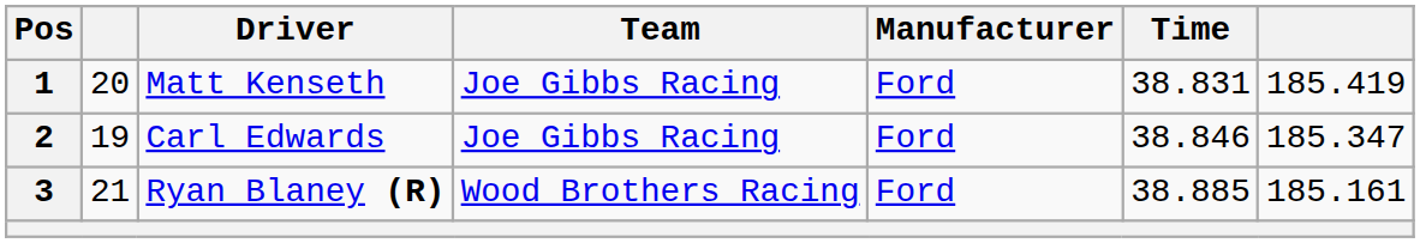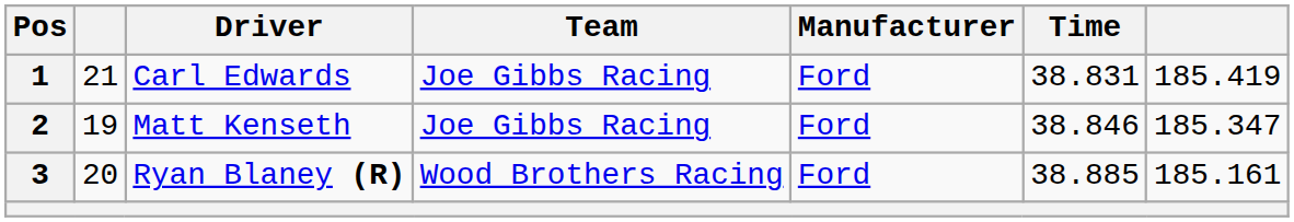 <table class="wikitable" style="font-size:95%">
 <tr>
 <th>Pos</th>
 <th></th>
 <th>Driver</th>
 <th>Team</th>
 <th>Manufacturer</th>
 <th>Time</th>
 <th></th>
 </tr>
 <tr>
 <th>1</th>
-<td>20</td>
-<td><a href='#'>Matt Kenseth</a></td>
+<td>21</td>
+<td><a href='#'>Carl Edwards</a></td>
 <td><a href='#'>Joe Gibbs Racing</a></td>
 <td><a href='#'>Ford</a></td>
 <td>38.831</td>
 <td>185.419</td>
 </tr>
 <tr>
 <th>2</th>
 <td>19</td>
-<td><a href='#'>Carl Edwards</a></td>
+<td><a href='#'>Matt Kenseth</a></td>
 <td><a href='#'>Joe Gibbs Racing</a></td>
 <td><a href='#'>Ford</a></td>
 <td>38.846</td>
 <td>185.347</td>
 </tr>
 <tr>
 <th>3</th>
-<td>21</td>
+<td>20</td>
 <td><a href='#'>Ryan Blaney</a> <strong>(R)</strong></td>
 <td><a href='#'>Wood Brothers Racing</a></td>
 <td><a href='#'>Ford</a></td>
 <td>38.885</td>
 <td>185.161</td>
 </tr>
 <tr>
 <th colspan="7"></th>
 </tr>
 </table>
